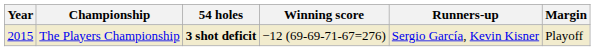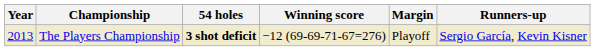 <table class="wikitable">
 <tr>
 <th>Year</th>
 <th>Championship</th>
 <th>54 holes</th>
 <th>Winning score</th>
+<th>Margin</th>
 <th>Runners-up</th>
-<th>Margin</th>
 </tr>
 <tr style="background:#f2ecce;">
-<td><a href='#'>2015</a></td>
+<td><a href='#'>2013</a></td>
 <td><a href='#'>The Players Championship</a></td>
 <td><strong>3 shot deficit</strong></td>
 <td>−12 (69-69-71-67=276)</td>
+<td>Playoff</td>
 <td> <a href='#'>Sergio García</a>,  <a href='#'>Kevin Kisner</a></td>
-<td>Playoff</td>
 </tr>
 </table>
